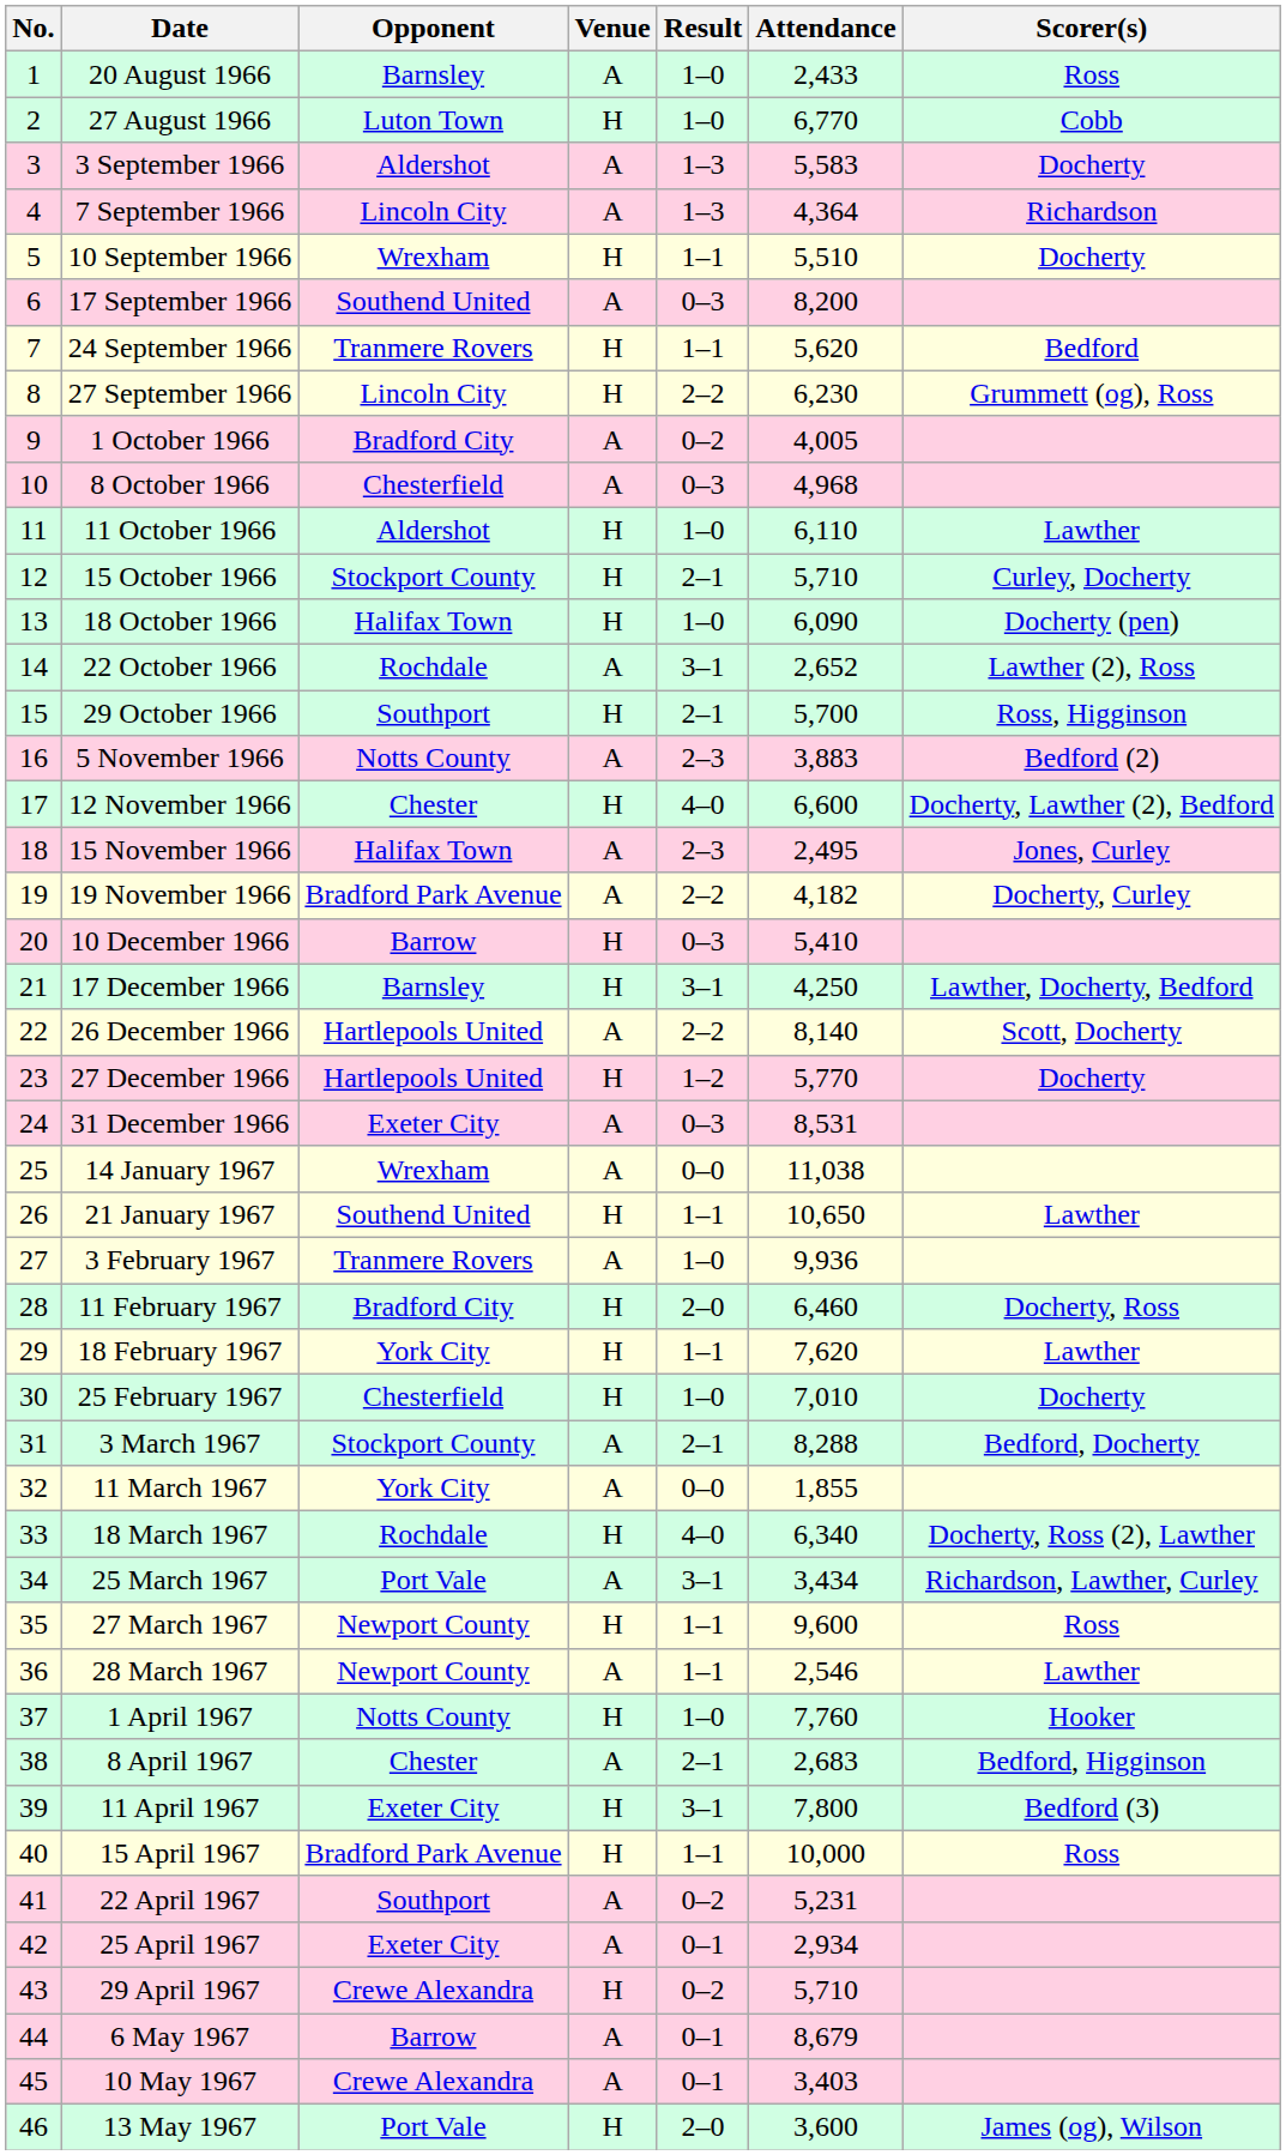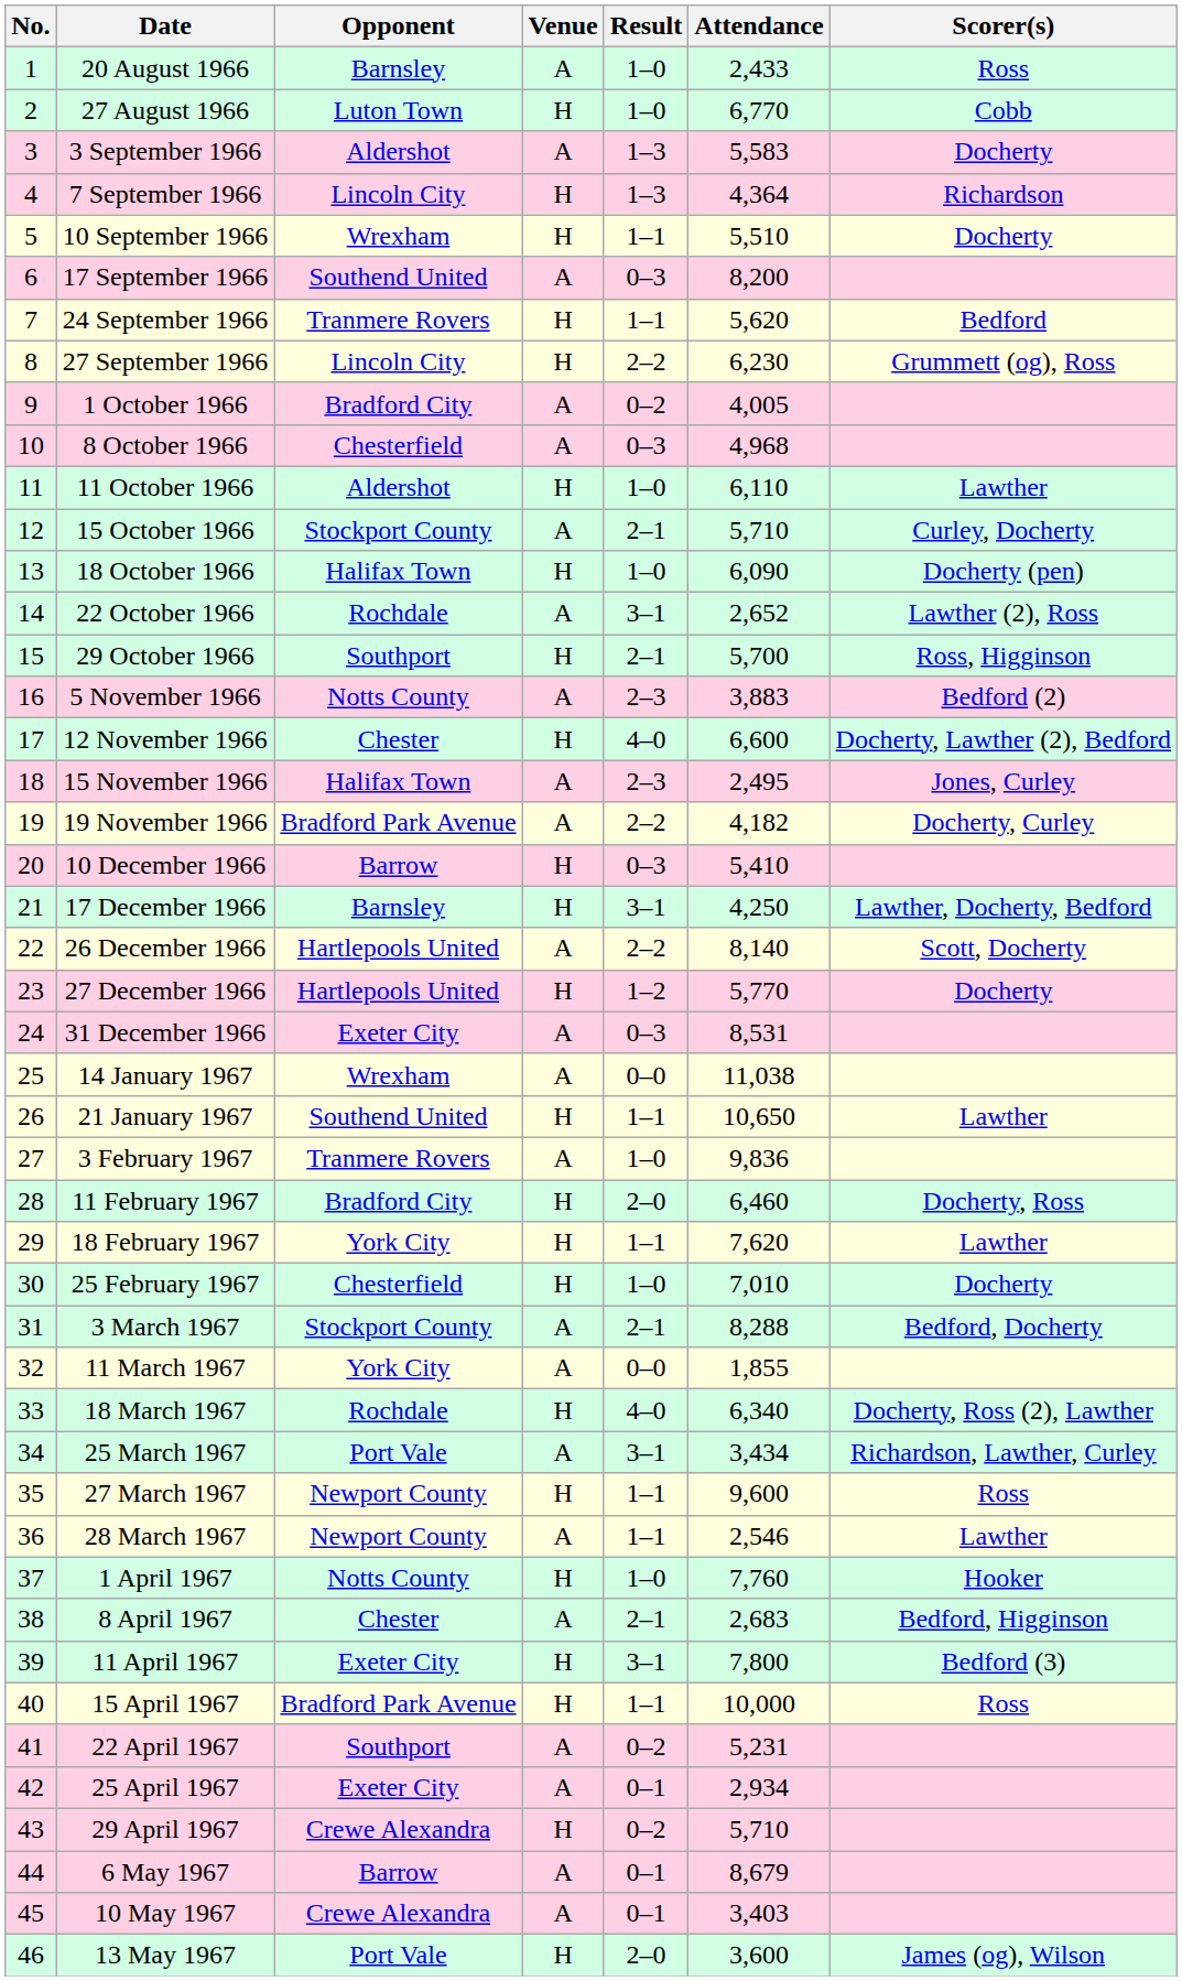 <table class="wikitable sortable" style="text-align:center;">
 <tr>
 <th>No.</th>
 <th>Date</th>
 <th>Opponent</th>
 <th>Venue</th>
 <th>Result</th>
 <th>Attendance</th>
 <th>Scorer(s)</th>
 </tr>
 <tr style="background:#d0ffe3;">
 <td>1</td>
 <td>20 August 1966</td>
 <td><a href='#'>Barnsley</a></td>
 <td>A</td>
 <td>1–0</td>
 <td>2,433</td>
 <td><a href='#'>Ross</a></td>
 </tr>
 <tr style="background:#d0ffe3;">
 <td>2</td>
 <td>27 August 1966</td>
 <td><a href='#'>Luton Town</a></td>
 <td>H</td>
 <td>1–0</td>
 <td>6,770</td>
 <td><a href='#'>Cobb</a></td>
 </tr>
 <tr style="background:#ffd0e3;">
 <td>3</td>
 <td>3 September 1966</td>
 <td><a href='#'>Aldershot</a></td>
 <td>A</td>
 <td>1–3</td>
 <td>5,583</td>
 <td><a href='#'>Docherty</a></td>
 </tr>
 <tr style="background:#ffd0e3;">
 <td>4</td>
 <td>7 September 1966</td>
 <td><a href='#'>Lincoln City</a></td>
-<td>A</td>
+<td>H</td>
 <td>1–3</td>
 <td>4,364</td>
 <td><a href='#'>Richardson</a></td>
 </tr>
 <tr style="background:#ffd;">
 <td>5</td>
 <td>10 September 1966</td>
 <td><a href='#'>Wrexham</a></td>
 <td>H</td>
 <td>1–1</td>
 <td>5,510</td>
 <td><a href='#'>Docherty</a></td>
 </tr>
 <tr style="background:#ffd0e3;">
 <td>6</td>
 <td>17 September 1966</td>
 <td><a href='#'>Southend United</a></td>
 <td>A</td>
 <td>0–3</td>
 <td>8,200</td>
 <td></td>
 </tr>
 <tr style="background:#ffd;">
 <td>7</td>
 <td>24 September 1966</td>
 <td><a href='#'>Tranmere Rovers</a></td>
 <td>H</td>
 <td>1–1</td>
 <td>5,620</td>
 <td><a href='#'>Bedford</a></td>
 </tr>
 <tr style="background:#ffd;">
 <td>8</td>
 <td>27 September 1966</td>
 <td><a href='#'>Lincoln City</a></td>
 <td>H</td>
 <td>2–2</td>
 <td>6,230</td>
 <td><a href='#'>Grummett</a> (<a href='#'>og</a>), <a href='#'>Ross</a></td>
 </tr>
 <tr style="background:#ffd0e3;">
 <td>9</td>
 <td>1 October 1966</td>
 <td><a href='#'>Bradford City</a></td>
 <td>A</td>
 <td>0–2</td>
 <td>4,005</td>
 <td></td>
 </tr>
 <tr style="background:#ffd0e3;">
 <td>10</td>
 <td>8 October 1966</td>
 <td><a href='#'>Chesterfield</a></td>
 <td>A</td>
 <td>0–3</td>
 <td>4,968</td>
 <td></td>
 </tr>
 <tr style="background:#d0ffe3;">
 <td>11</td>
 <td>11 October 1966</td>
 <td><a href='#'>Aldershot</a></td>
 <td>H</td>
 <td>1–0</td>
 <td>6,110</td>
 <td><a href='#'>Lawther</a></td>
 </tr>
 <tr style="background:#d0ffe3;">
 <td>12</td>
 <td>15 October 1966</td>
 <td><a href='#'>Stockport County</a></td>
-<td>H</td>
+<td>A</td>
 <td>2–1</td>
 <td>5,710</td>
 <td><a href='#'>Curley</a>, <a href='#'>Docherty</a></td>
 </tr>
 <tr style="background:#d0ffe3;">
 <td>13</td>
 <td>18 October 1966</td>
 <td><a href='#'>Halifax Town</a></td>
 <td>H</td>
 <td>1–0</td>
 <td>6,090</td>
 <td><a href='#'>Docherty</a> (<a href='#'>pen</a>)</td>
 </tr>
 <tr style="background:#d0ffe3;">
 <td>14</td>
 <td>22 October 1966</td>
 <td><a href='#'>Rochdale</a></td>
 <td>A</td>
 <td>3–1</td>
 <td>2,652</td>
 <td><a href='#'>Lawther</a> (2), <a href='#'>Ross</a></td>
 </tr>
 <tr style="background:#d0ffe3;">
 <td>15</td>
 <td>29 October 1966</td>
 <td><a href='#'>Southport</a></td>
 <td>H</td>
 <td>2–1</td>
 <td>5,700</td>
 <td><a href='#'>Ross</a>, <a href='#'>Higginson</a></td>
 </tr>
 <tr style="background:#ffd0e3;">
 <td>16</td>
 <td>5 November 1966</td>
 <td><a href='#'>Notts County</a></td>
 <td>A</td>
 <td>2–3</td>
 <td>3,883</td>
 <td><a href='#'>Bedford</a> (2)</td>
 </tr>
 <tr style="background:#d0ffe3;">
 <td>17</td>
 <td>12 November 1966</td>
 <td><a href='#'>Chester</a></td>
 <td>H</td>
 <td>4–0</td>
 <td>6,600</td>
 <td><a href='#'>Docherty</a>, <a href='#'>Lawther</a> (2), <a href='#'>Bedford</a></td>
 </tr>
 <tr style="background:#ffd0e3;">
 <td>18</td>
 <td>15 November 1966</td>
 <td><a href='#'>Halifax Town</a></td>
 <td>A</td>
 <td>2–3</td>
 <td>2,495</td>
 <td><a href='#'>Jones</a>, <a href='#'>Curley</a></td>
 </tr>
 <tr style="background:#ffd;">
 <td>19</td>
 <td>19 November 1966</td>
 <td><a href='#'>Bradford Park Avenue</a></td>
 <td>A</td>
 <td>2–2</td>
 <td>4,182</td>
 <td><a href='#'>Docherty</a>, <a href='#'>Curley</a></td>
 </tr>
 <tr style="background:#ffd0e3;">
 <td>20</td>
 <td>10 December 1966</td>
 <td><a href='#'>Barrow</a></td>
 <td>H</td>
 <td>0–3</td>
 <td>5,410</td>
 <td></td>
 </tr>
 <tr style="background:#d0ffe3;">
 <td>21</td>
 <td>17 December 1966</td>
 <td><a href='#'>Barnsley</a></td>
 <td>H</td>
 <td>3–1</td>
 <td>4,250</td>
 <td><a href='#'>Lawther</a>, <a href='#'>Docherty</a>, <a href='#'>Bedford</a></td>
 </tr>
 <tr style="background:#ffd;">
 <td>22</td>
 <td>26 December 1966</td>
 <td><a href='#'>Hartlepools United</a></td>
 <td>A</td>
 <td>2–2</td>
 <td>8,140</td>
 <td><a href='#'>Scott</a>, <a href='#'>Docherty</a></td>
 </tr>
 <tr style="background:#ffd0e3;">
 <td>23</td>
 <td>27 December 1966</td>
 <td><a href='#'>Hartlepools United</a></td>
 <td>H</td>
 <td>1–2</td>
 <td>5,770</td>
 <td><a href='#'>Docherty</a></td>
 </tr>
 <tr style="background:#ffd0e3;">
 <td>24</td>
 <td>31 December 1966</td>
 <td><a href='#'>Exeter City</a></td>
 <td>A</td>
 <td>0–3</td>
 <td>8,531</td>
 <td></td>
 </tr>
 <tr style="background:#ffd;">
 <td>25</td>
 <td>14 January 1967</td>
 <td><a href='#'>Wrexham</a></td>
 <td>A</td>
 <td>0–0</td>
 <td>11,038</td>
 <td></td>
 </tr>
 <tr style="background:#ffd;">
 <td>26</td>
 <td>21 January 1967</td>
 <td><a href='#'>Southend United</a></td>
 <td>H</td>
 <td>1–1</td>
 <td>10,650</td>
 <td><a href='#'>Lawther</a></td>
 </tr>
 <tr style="background:#ffd;">
 <td>27</td>
 <td>3 February 1967</td>
 <td><a href='#'>Tranmere Rovers</a></td>
 <td>A</td>
 <td>1–0</td>
-<td>9,936</td>
+<td>9,836</td>
 <td></td>
 </tr>
 <tr style="background:#d0ffe3;">
 <td>28</td>
 <td>11 February 1967</td>
 <td><a href='#'>Bradford City</a></td>
 <td>H</td>
 <td>2–0</td>
 <td>6,460</td>
 <td><a href='#'>Docherty</a>, <a href='#'>Ross</a></td>
 </tr>
 <tr style="background:#ffd;">
 <td>29</td>
 <td>18 February 1967</td>
 <td><a href='#'>York City</a></td>
 <td>H</td>
 <td>1–1</td>
 <td>7,620</td>
 <td><a href='#'>Lawther</a></td>
 </tr>
 <tr style="background:#d0ffe3;">
 <td>30</td>
 <td>25 February 1967</td>
 <td><a href='#'>Chesterfield</a></td>
 <td>H</td>
 <td>1–0</td>
 <td>7,010</td>
 <td><a href='#'>Docherty</a></td>
 </tr>
 <tr style="background:#d0ffe3;">
 <td>31</td>
 <td>3 March 1967</td>
 <td><a href='#'>Stockport County</a></td>
 <td>A</td>
 <td>2–1</td>
 <td>8,288</td>
 <td><a href='#'>Bedford</a>, <a href='#'>Docherty</a></td>
 </tr>
 <tr style="background:#ffd;">
 <td>32</td>
 <td>11 March 1967</td>
 <td><a href='#'>York City</a></td>
 <td>A</td>
 <td>0–0</td>
 <td>1,855</td>
 <td></td>
 </tr>
 <tr style="background:#d0ffe3;">
 <td>33</td>
 <td>18 March 1967</td>
 <td><a href='#'>Rochdale</a></td>
 <td>H</td>
 <td>4–0</td>
 <td>6,340</td>
 <td><a href='#'>Docherty</a>, <a href='#'>Ross</a> (2), <a href='#'>Lawther</a></td>
 </tr>
 <tr style="background:#d0ffe3;">
 <td>34</td>
 <td>25 March 1967</td>
 <td><a href='#'>Port Vale</a></td>
 <td>A</td>
 <td>3–1</td>
 <td>3,434</td>
 <td><a href='#'>Richardson</a>, <a href='#'>Lawther</a>, <a href='#'>Curley</a></td>
 </tr>
 <tr style="background:#ffd;">
 <td>35</td>
 <td>27 March 1967</td>
 <td><a href='#'>Newport County</a></td>
 <td>H</td>
 <td>1–1</td>
 <td>9,600</td>
 <td><a href='#'>Ross</a></td>
 </tr>
 <tr style="background:#ffd;">
 <td>36</td>
 <td>28 March 1967</td>
 <td><a href='#'>Newport County</a></td>
 <td>A</td>
 <td>1–1</td>
 <td>2,546</td>
 <td><a href='#'>Lawther</a></td>
 </tr>
 <tr style="background:#d0ffe3;">
 <td>37</td>
 <td>1 April 1967</td>
 <td><a href='#'>Notts County</a></td>
 <td>H</td>
 <td>1–0</td>
 <td>7,760</td>
 <td><a href='#'>Hooker</a></td>
 </tr>
 <tr style="background:#d0ffe3;">
 <td>38</td>
 <td>8 April 1967</td>
 <td><a href='#'>Chester</a></td>
 <td>A</td>
 <td>2–1</td>
 <td>2,683</td>
 <td><a href='#'>Bedford</a>, <a href='#'>Higginson</a></td>
 </tr>
 <tr style="background:#d0ffe3;">
 <td>39</td>
 <td>11 April 1967</td>
 <td><a href='#'>Exeter City</a></td>
 <td>H</td>
 <td>3–1</td>
 <td>7,800</td>
 <td><a href='#'>Bedford</a> (3)</td>
 </tr>
 <tr style="background:#ffd;">
 <td>40</td>
 <td>15 April 1967</td>
 <td><a href='#'>Bradford Park Avenue</a></td>
 <td>H</td>
 <td>1–1</td>
 <td>10,000</td>
 <td><a href='#'>Ross</a></td>
 </tr>
 <tr style="background:#ffd0e3;">
 <td>41</td>
 <td>22 April 1967</td>
 <td><a href='#'>Southport</a></td>
 <td>A</td>
 <td>0–2</td>
 <td>5,231</td>
 <td></td>
 </tr>
 <tr style="background:#ffd0e3;">
 <td>42</td>
 <td>25 April 1967</td>
 <td><a href='#'>Exeter City</a></td>
 <td>A</td>
 <td>0–1</td>
 <td>2,934</td>
 <td></td>
 </tr>
 <tr style="background:#ffd0e3;">
 <td>43</td>
 <td>29 April 1967</td>
 <td><a href='#'>Crewe Alexandra</a></td>
 <td>H</td>
 <td>0–2</td>
 <td>5,710</td>
 <td></td>
 </tr>
 <tr style="background:#ffd0e3;">
 <td>44</td>
 <td>6 May 1967</td>
 <td><a href='#'>Barrow</a></td>
 <td>A</td>
 <td>0–1</td>
 <td>8,679</td>
 <td></td>
 </tr>
 <tr style="background:#ffd0e3;">
 <td>45</td>
 <td>10 May 1967</td>
 <td><a href='#'>Crewe Alexandra</a></td>
 <td>A</td>
 <td>0–1</td>
 <td>3,403</td>
 <td></td>
 </tr>
 <tr style="background:#d0ffe3;">
 <td>46</td>
 <td>13 May 1967</td>
 <td><a href='#'>Port Vale</a></td>
 <td>H</td>
 <td>2–0</td>
 <td>3,600</td>
 <td><a href='#'>James</a> (<a href='#'>og</a>), <a href='#'>Wilson</a></td>
 </tr>
 </table>
